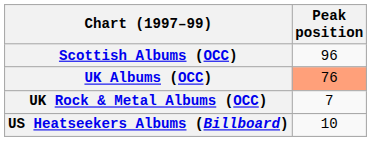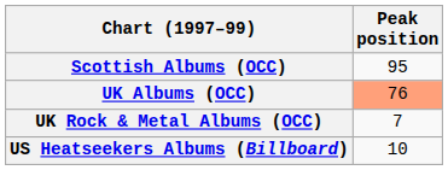 <table class="wikitable sortable plainrowheaders" style="text-align:center">
 <tr>
 <th>Chart (1997–99)</th>
 <th>Peak<br>position</th>
 </tr>
 <tr>
 <th scope="row"><a href='#'>Scottish Albums</a> (<a href='#'>OCC</a>)</th>
-<td align="center">96</td>
+<td align="center">95</td>
 </tr>
 <tr>
 <th scope=row><a href='#'>UK Albums</a> (<a href='#'>OCC</a>)</th>
 <td align="center" style="background: lightsalmon;">76</td>
 </tr>
 <tr>
 <th scope="row">UK <a href='#'>Rock & Metal Albums</a> (<a href='#'>OCC</a>)</th>
 <td align="center">7</td>
 </tr>
 <tr>
 <th scope=row>US <a href='#'>Heatseekers Albums</a> (<em><a href='#'>Billboard</a></em>)</th>
 <td align="center">10</td>
 </tr>
 </table>
